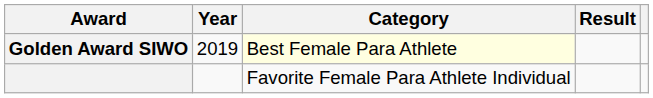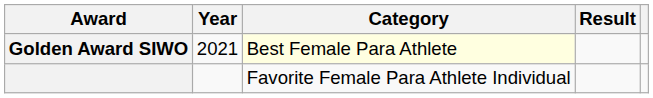 <table class="wikitable plainrowheaders sortable">
 <tr>
 <th scope="col">Award</th>
 <th scope="col">Year</th>
 <th scope="col">Category</th>
 <th scope="col">Result</th>
 <th scope="col" class="unsortable"></th>
 </tr>
 <tr>
 <th scope="row">Golden Award SIWO </th>
-<td>2019</td>
+<td>2021</td>
 <td style="background: lightyellow;">Best Female Para Athlete</td>
 <td></td>
 <td></td>
 </tr>
 <tr>
 <th scope="row"></th>
 <td></td>
 <td>Favorite Female Para Athlete Individual</td>
 <td></td>
 <td></td>
 </tr>
 </table>
